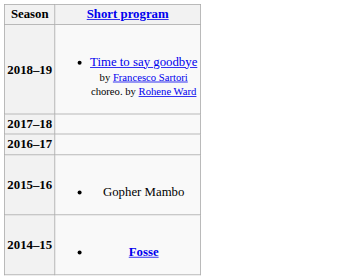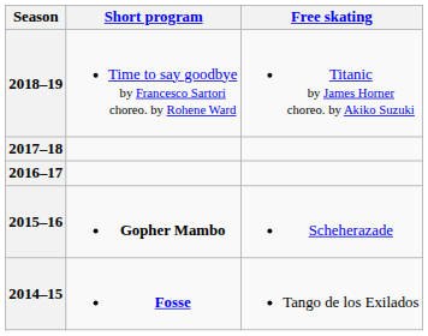 <table class=wikitable style=text-align:center>
 <tr>
 <th>Season</th>
 <th><a href='#'>Short program</a></th>
+<th><a href='#'>Free skating</a></th>
 </tr>
 <tr>
 <th>2018–19<br></th>
 <td><br><ul><li><a href='#'>Time to say goodbye</a><br><small>by <a href='#'>Francesco Sartori</a></small><br><small>choreo. by <a href='#'>Rohene Ward</a></small></li></ul></td>
+<td><br><ul><li><a href='#'>Titanic</a><br><small>by <a href='#'>James Horner</a></small><br><small>choreo. by <a href='#'>Akiko Suzuki</a></small></li></ul></td>
 </tr>
 <tr>
 <th>2017–18</th>
+<td></td>
 <td></td>
 </tr>
 <tr>
 <th>2016–17</th>
 <td></td>
+<td></td>
 </tr>
 <tr>
 <th>2015–16 <br> </th>
-<td><br><ul><li>Gopher Mambo <br></li></ul></td>
+<td><strong><br><ul><li>Gopher Mambo <br></li></ul></strong></td>
+<td><br><ul><li><a href='#'>Scheherazade</a> <br></li></ul></td>
 </tr>
 <tr>
 <th>2014–15 <br> </th>
 <td><strong><br><ul><li><a href='#'>Fosse</a> <br></li></ul></strong></td>
+<td><br><ul><li>Tango de los Exilados <br></li></ul></td>
 </tr>
 </table>
